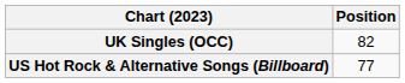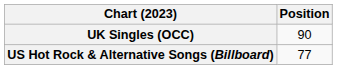 <table class="wikitable sortable plainrowheaders" style="text-align: center">
 <tr>
 <th scope="col">Chart (2023)</th>
 <th scope="col">Position</th>
 </tr>
 <tr>
 <th scope="row">UK Singles (OCC)</th>
-<td>82</td>
+<td>90</td>
 </tr>
 <tr>
 <th scope="row">US Hot Rock & Alternative Songs (<em>Billboard</em>)</th>
 <td>77</td>
 </tr>
 </table>
